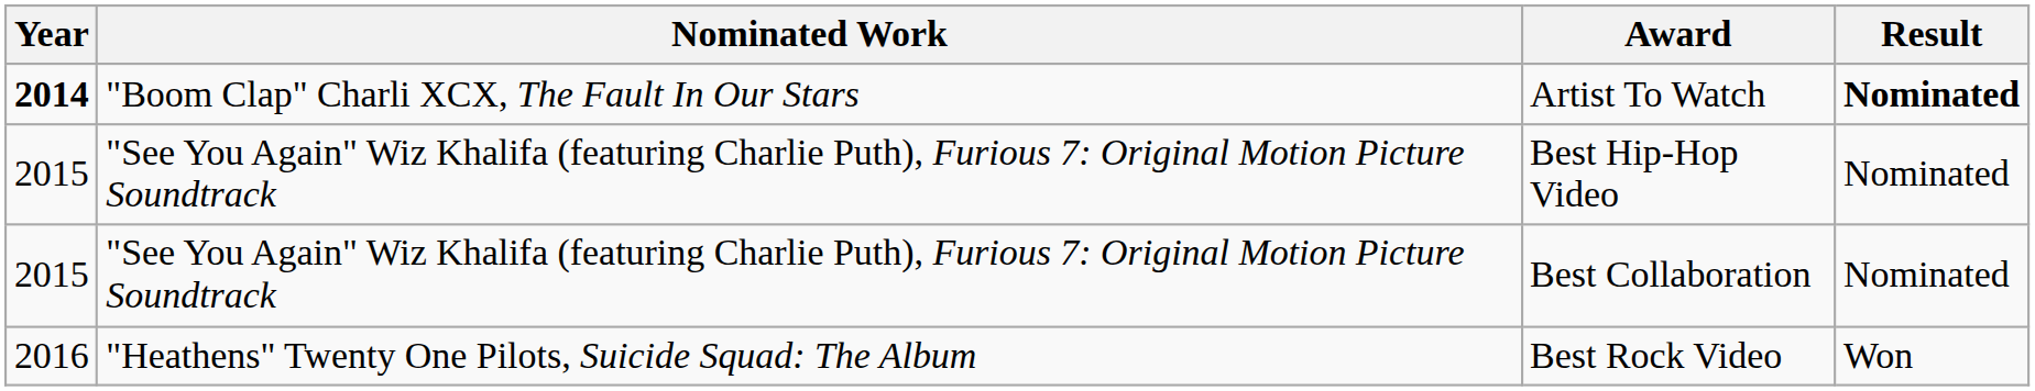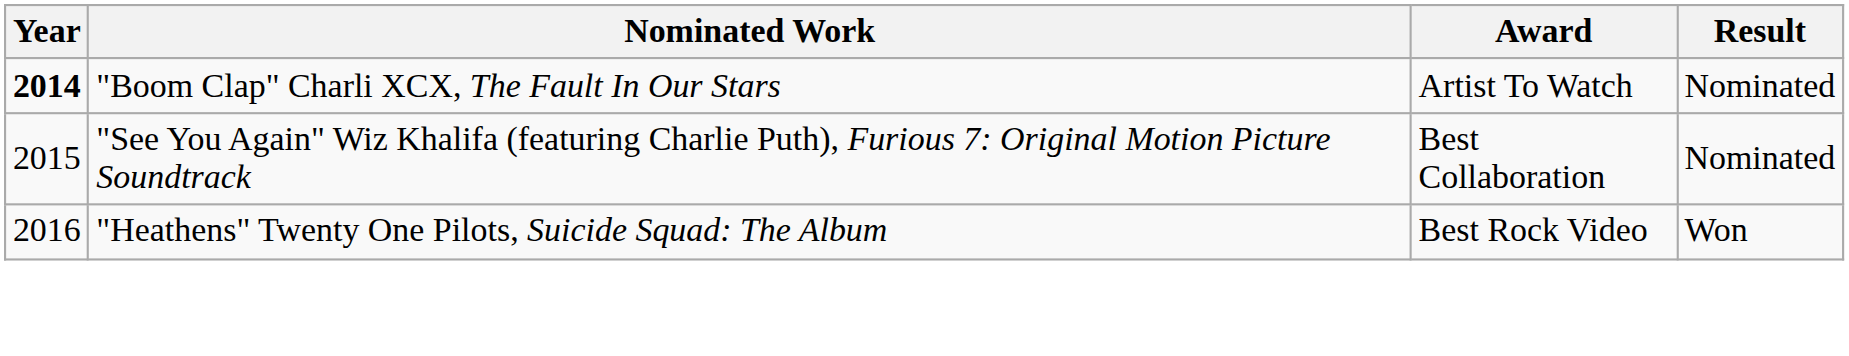 <table class="wikitable">
 <tr>
 <th>Year</th>
 <th>Nominated Work</th>
 <th>Award</th>
 <th>Result</th>
 </tr>
 <tr>
 <td><strong>2014</strong></td>
 <td>"Boom Clap" Charli XCX, <em>The Fault In Our Stars</em></td>
 <td>Artist To Watch</td>
-<td><strong>Nominated</strong></td>
-</tr>
-<tr>
-<td>2015</td>
-<td>"See You Again" Wiz Khalifa (featuring Charlie Puth), <em>Furious 7: Original Motion Picture Soundtrack</em></td>
-<td>Best Hip-Hop Video</td>
 <td>Nominated</td>
 </tr>
 <tr>
 <td>2015</td>
 <td>"See You Again" Wiz Khalifa (featuring Charlie Puth), <em>Furious 7: Original Motion Picture Soundtrack</em></td>
 <td>Best Collaboration</td>
 <td>Nominated</td>
 </tr>
 <tr>
 <td>2016</td>
 <td>"Heathens" Twenty One Pilots, <em>Suicide Squad: The Album</em></td>
 <td>Best Rock Video</td>
 <td>Won</td>
 </tr>
 </table>
